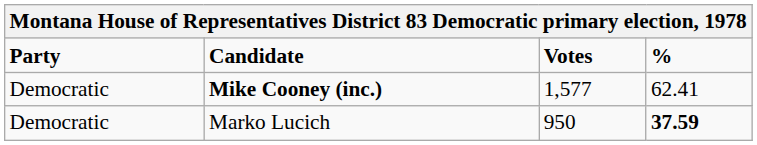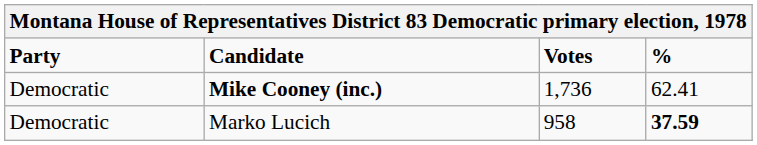 <table class="wikitable">
 <tr>
 <th colspan="4">Montana House of Representatives District 83 Democratic primary election, 1978</th>
 </tr>
 <tr>
 <td><strong>Party</strong></td>
 <td><strong>Candidate</strong></td>
 <td><strong>Votes</strong></td>
 <td><strong>%</strong></td>
 </tr>
 <tr>
 <td>Democratic</td>
 <td><strong>Mike Cooney (inc.)</strong></td>
-<td>1,577</td>
+<td>1,736</td>
 <td>62.41</td>
 </tr>
 <tr>
 <td>Democratic</td>
 <td>Marko Lucich</td>
-<td>950</td>
+<td>958</td>
 <td><strong>37.59</strong></td>
 </tr>
 </table>
